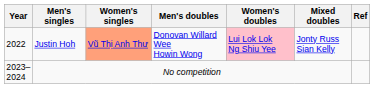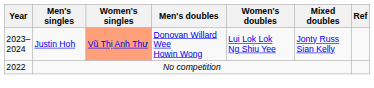 <table class=wikitable style="font-size:90%;">
 <tr>
 <th>Year</th>
 <th>Men's singles</th>
 <th>Women's singles</th>
 <th>Men's doubles</th>
 <th>Women's doubles</th>
 <th>Mixed doubles</th>
 <th>Ref</th>
 </tr>
 <tr>
-<td>2022</td>
+<td>2023–<br>2024</td>
 <td> <a href='#'>Justin Hoh</a></td>
 <td style="background: lightsalmon;"> <a href='#'>Vũ Thị Anh Thư</a></td>
 <td> <a href='#'>Donovan Willard Wee</a><br> <a href='#'>Howin Wong</a></td>
-<td style="background: pink;"> <a href='#'>Lui Lok Lok</a><br> <a href='#'>Ng Shiu Yee</a></td>
+<td> <a href='#'>Lui Lok Lok</a><br> <a href='#'>Ng Shiu Yee</a></td>
 <td> <a href='#'>Jonty Russ</a><br> <a href='#'>Sian Kelly</a></td>
 <td></td>
 </tr>
 <tr>
-<td>2023–<br>2024</td>
+<td>2022</td>
 <td colspan=5 align=center><em>No competition</em></td>
 </tr>
 </table>
